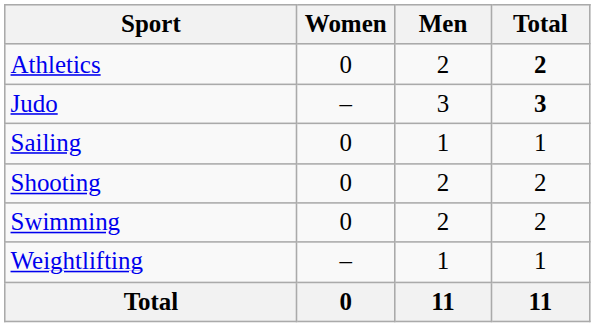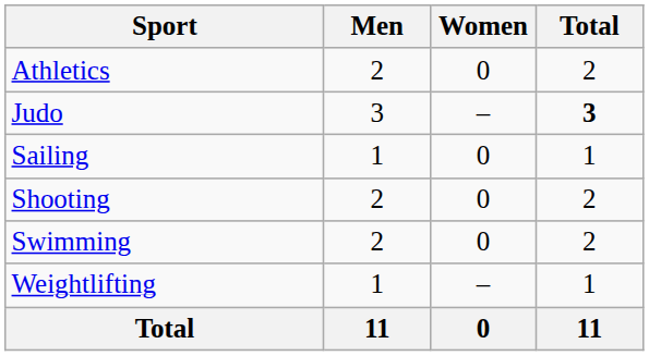 <table class="wikitable sortable" style="text-align:center;">
 <tr>
 <th width=180>Sport</th>
+<th width=55>Men</th>
 <th width=55>Women</th>
-<th width=55>Men</th>
 <th width=55>Total</th>
 </tr>
 <tr>
 <td align=left><a href='#'>Athletics</a></td>
+<td>2</td>
 <td>0</td>
 <td>2</td>
-<td><strong>2</strong></td>
 </tr>
 <tr>
 <td align=left><a href='#'>Judo</a></td>
+<td>3</td>
 <td>–</td>
-<td>3</td>
 <td><strong>3</strong></td>
 </tr>
 <tr>
 <td align=left><a href='#'>Sailing</a></td>
+<td>1</td>
 <td>0</td>
-<td>1</td>
 <td>1</td>
 </tr>
 <tr>
 <td align=left><a href='#'>Shooting</a></td>
+<td>2</td>
 <td>0</td>
-<td>2</td>
 <td>2</td>
 </tr>
 <tr>
 <td align=left><a href='#'>Swimming</a></td>
+<td>2</td>
 <td>0</td>
-<td>2</td>
 <td>2</td>
 </tr>
 <tr>
 <td align=left><a href='#'>Weightlifting</a></td>
+<td>1</td>
 <td>–</td>
-<td>1</td>
 <td>1</td>
 </tr>
 <tr>
 <th>Total</th>
+<th>11</th>
 <th>0</th>
-<th>11</th>
 <th>11</th>
 </tr>
 </table>
